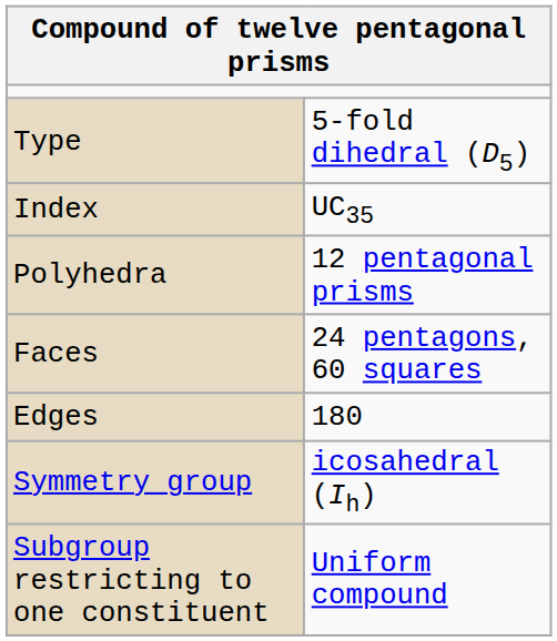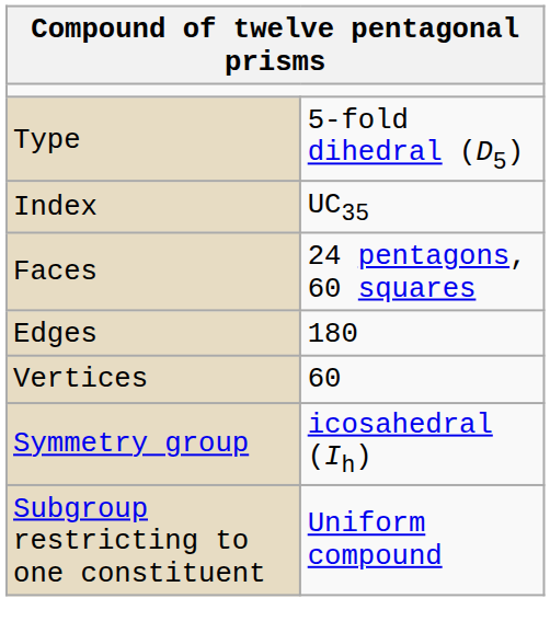 <table class="wikitable" style="float:right; margin-left:5px; width:250px">
 <tr>
 <th bgcolor=#e7dcc3 colspan=2>Compound of twelve pentagonal prisms</th>
 </tr>
 <tr>
 <td align=center colspan=2></td>
 </tr>
 <tr>
 <td bgcolor=#e7dcc3>Type</td>
 <td>5-fold <a href='#'>dihedral</a> (<em>D</em><sub>5</sub>)</td>
 </tr>
 <tr>
 <td bgcolor=#e7dcc3>Index</td>
 <td>UC<sub>35</sub></td>
 </tr>
 <tr>
-<td bgcolor=#e7dcc3>Polyhedra</td>
-<td>12 <a href='#'>pentagonal prisms</a></td>
-</tr>
-<tr>
 <td bgcolor=#e7dcc3>Faces</td>
 <td>24 <a href='#'>pentagons</a>, 60 <a href='#'>squares</a></td>
 </tr>
 <tr>
 <td bgcolor=#e7dcc3>Edges</td>
 <td>180</td>
+</tr>
+<tr>
+<td bgcolor=#e7dcc3>Vertices</td>
+<td>60</td>
 </tr>
 <tr>
 <td bgcolor=#e7dcc3><a href='#'>Symmetry group</a></td>
 <td><a href='#'>icosahedral</a> (<em>I</em><sub>h</sub>)</td>
 </tr>
 <tr>
 <td bgcolor=#e7dcc3><a href='#'>Subgroup</a> restricting to one constituent</td>
 <td><a href='#'>Uniform compound</a></td>
 </tr>
 </table>
